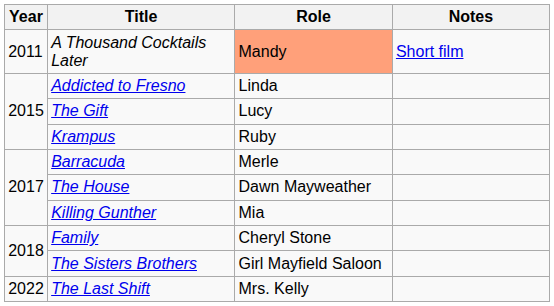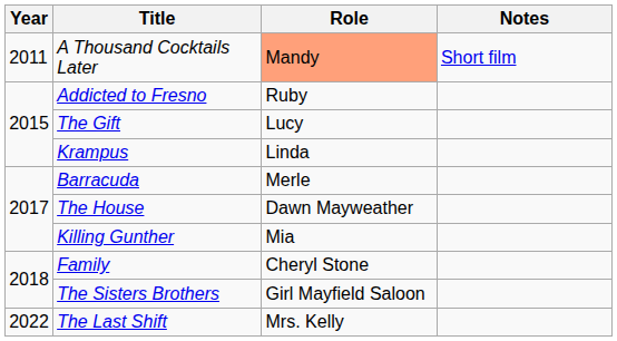 <table class="wikitable">
 <tr>
 <th>Year</th>
 <th width=180>Title</th>
 <th width=150>Role</th>
 <th width=150>Notes</th>
 </tr>
 <tr>
 <td>2011</td>
 <td><em>A Thousand Cocktails Later</em></td>
 <td style="background: lightsalmon;">Mandy</td>
 <td><a href='#'>Short film</a></td>
 </tr>
 <tr>
 <td rowspan=3>2015</td>
 <td><em><a href='#'>Addicted to Fresno</a></em></td>
-<td>Linda</td>
+<td>Ruby</td>
 <td></td>
 </tr>
 <tr>
 <td><em><a href='#'>The Gift</a></em></td>
 <td>Lucy</td>
 <td></td>
 </tr>
 <tr>
 <td><em><a href='#'>Krampus</a></em></td>
-<td>Ruby</td>
+<td>Linda</td>
 <td></td>
 </tr>
 <tr>
 <td rowspan=3>2017</td>
 <td><em><a href='#'>Barracuda</a></em></td>
 <td>Merle</td>
 <td></td>
 </tr>
 <tr>
 <td><em><a href='#'>The House</a></em></td>
 <td>Dawn Mayweather</td>
 <td></td>
 </tr>
 <tr>
 <td><em><a href='#'>Killing Gunther</a></em></td>
 <td>Mia</td>
 <td></td>
 </tr>
 <tr>
 <td rowspan=2>2018</td>
 <td><em><a href='#'>Family</a></em></td>
 <td>Cheryl Stone</td>
 <td></td>
 </tr>
 <tr>
 <td><em><a href='#'>The Sisters Brothers</a></em></td>
 <td>Girl Mayfield Saloon</td>
 <td></td>
 </tr>
 <tr>
 <td>2022</td>
 <td><em><a href='#'>The Last Shift</a></em></td>
 <td>Mrs. Kelly</td>
 <td></td>
 </tr>
 <tr>
 </tr>
 </table>
